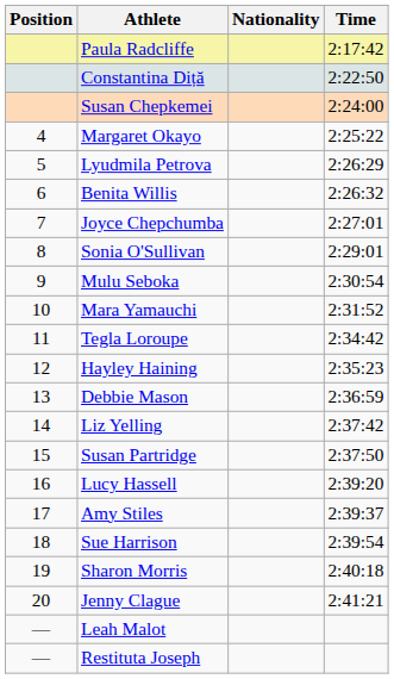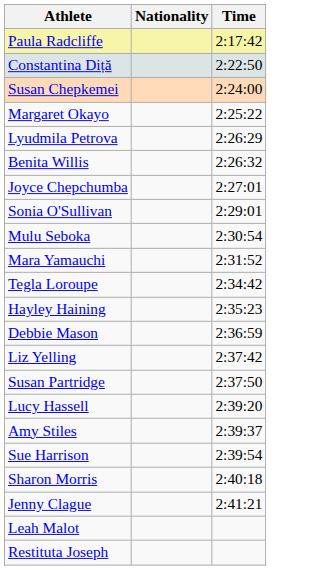 <table class="wikitable sortable">
 <tr>
-<th>Position</th>
 <th>Athlete</th>
 <th>Nationality</th>
 <th>Time</th>
 </tr>
 <tr bgcolor="#F7F6A8">
-<td align=center></td>
 <td><a href='#'>Paula Radcliffe</a></td>
 <td></td>
 <td>2:17:42</td>
 </tr>
 <tr bgcolor="#DCE5E5">
-<td align=center></td>
 <td><a href='#'>Constantina Diță</a></td>
 <td></td>
 <td>2:22:50</td>
 </tr>
 <tr bgcolor="#FFDAB9">
-<td align=center></td>
 <td><a href='#'>Susan Chepkemei</a></td>
 <td></td>
 <td>2:24:00</td>
 </tr>
 <tr>
-<td align=center>4</td>
 <td><a href='#'>Margaret Okayo</a></td>
 <td></td>
 <td>2:25:22</td>
 </tr>
 <tr>
-<td align=center>5</td>
 <td><a href='#'>Lyudmila Petrova</a></td>
 <td></td>
 <td>2:26:29</td>
 </tr>
 <tr>
-<td align=center>6</td>
 <td><a href='#'>Benita Willis</a></td>
 <td></td>
 <td>2:26:32</td>
 </tr>
 <tr>
-<td align=center>7</td>
 <td><a href='#'>Joyce Chepchumba</a></td>
 <td></td>
 <td>2:27:01</td>
 </tr>
 <tr>
-<td align=center>8</td>
 <td><a href='#'>Sonia O'Sullivan</a></td>
 <td></td>
 <td>2:29:01</td>
 </tr>
 <tr>
-<td align=center>9</td>
 <td><a href='#'>Mulu Seboka</a></td>
 <td></td>
 <td>2:30:54</td>
 </tr>
 <tr>
-<td align=center>10</td>
 <td><a href='#'>Mara Yamauchi</a></td>
 <td></td>
 <td>2:31:52</td>
 </tr>
 <tr>
-<td align=center>11</td>
 <td><a href='#'>Tegla Loroupe</a></td>
 <td></td>
 <td>2:34:42</td>
 </tr>
 <tr>
-<td align=center>12</td>
 <td><a href='#'>Hayley Haining</a></td>
 <td></td>
 <td>2:35:23</td>
 </tr>
 <tr>
-<td align=center>13</td>
 <td><a href='#'>Debbie Mason</a></td>
 <td></td>
 <td>2:36:59</td>
 </tr>
 <tr>
-<td align=center>14</td>
 <td><a href='#'>Liz Yelling</a></td>
 <td></td>
 <td>2:37:42</td>
 </tr>
 <tr>
-<td align=center>15</td>
 <td><a href='#'>Susan Partridge</a></td>
 <td></td>
 <td>2:37:50</td>
 </tr>
 <tr>
-<td align=center>16</td>
 <td><a href='#'>Lucy Hassell</a></td>
 <td></td>
 <td>2:39:20</td>
 </tr>
 <tr>
-<td align=center>17</td>
 <td><a href='#'>Amy Stiles</a></td>
 <td></td>
 <td>2:39:37</td>
 </tr>
 <tr>
-<td align=center>18</td>
 <td><a href='#'>Sue Harrison</a></td>
 <td></td>
 <td>2:39:54</td>
 </tr>
 <tr>
-<td align=center>19</td>
 <td><a href='#'>Sharon Morris</a></td>
 <td></td>
 <td>2:40:18</td>
 </tr>
 <tr>
-<td align=center>20</td>
 <td><a href='#'>Jenny Clague</a></td>
 <td></td>
 <td>2:41:21</td>
 </tr>
 <tr>
-<td align=center>—</td>
 <td><a href='#'>Leah Malot</a></td>
 <td></td>
 <td></td>
 </tr>
 <tr>
-<td align=center>—</td>
 <td><a href='#'>Restituta Joseph</a></td>
 <td></td>
 <td></td>
 </tr>
 </table>
